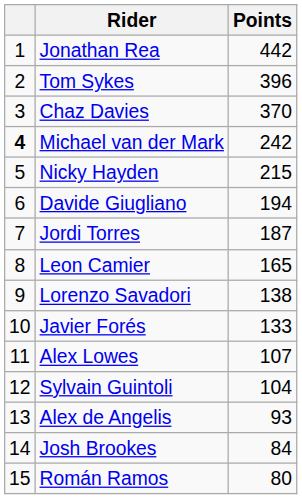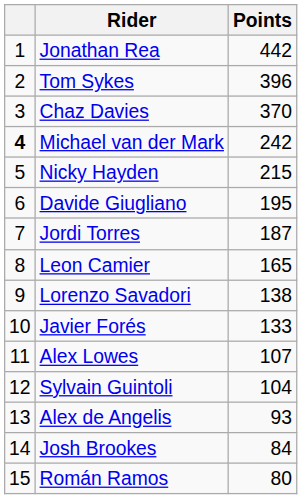 <table class="wikitable" style="font-size: 95%;">
 <tr>
 <th></th>
 <th>Rider</th>
 <th>Points</th>
 </tr>
 <tr>
 <td align=center>1</td>
 <td> <a href='#'>Jonathan Rea</a></td>
 <td align=right>442</td>
 </tr>
 <tr>
 <td align=center>2</td>
 <td> <a href='#'>Tom Sykes</a></td>
 <td align=right>396</td>
 </tr>
 <tr>
 <td align=center>3</td>
 <td> <a href='#'>Chaz Davies</a></td>
 <td align=right>370</td>
 </tr>
 <tr>
 <td align=center><strong>4</strong></td>
 <td> <a href='#'>Michael van der Mark</a></td>
 <td align=right>242</td>
 </tr>
 <tr>
 <td align=center>5</td>
 <td> <a href='#'>Nicky Hayden</a></td>
 <td align=right>215</td>
 </tr>
 <tr>
 <td align=center>6</td>
 <td> <a href='#'>Davide Giugliano</a></td>
-<td align=right>194</td>
+<td align=right>195</td>
 </tr>
 <tr>
 <td align=center>7</td>
 <td> <a href='#'>Jordi Torres</a></td>
 <td align=right>187</td>
 </tr>
 <tr>
 <td align=center>8</td>
 <td> <a href='#'>Leon Camier</a></td>
 <td align=right>165</td>
 </tr>
 <tr>
 <td align=center>9</td>
 <td> <a href='#'>Lorenzo Savadori</a></td>
 <td align=right>138</td>
 </tr>
 <tr>
 <td align=center>10</td>
 <td> <a href='#'>Javier Forés</a></td>
 <td align=right>133</td>
 </tr>
 <tr>
 <td align=center>11</td>
 <td> <a href='#'>Alex Lowes</a></td>
 <td align=right>107</td>
 </tr>
 <tr>
 <td align=center>12</td>
 <td> <a href='#'>Sylvain Guintoli</a></td>
 <td align=right>104</td>
 </tr>
 <tr>
 <td align=center>13</td>
 <td> <a href='#'>Alex de Angelis</a></td>
 <td align=right>93</td>
 </tr>
 <tr>
 <td align=center>14</td>
 <td> <a href='#'>Josh Brookes</a></td>
 <td align=right>84</td>
 </tr>
 <tr>
 <td align=center>15</td>
 <td> <a href='#'>Román Ramos</a></td>
 <td align=right>80</td>
 </tr>
 </table>
